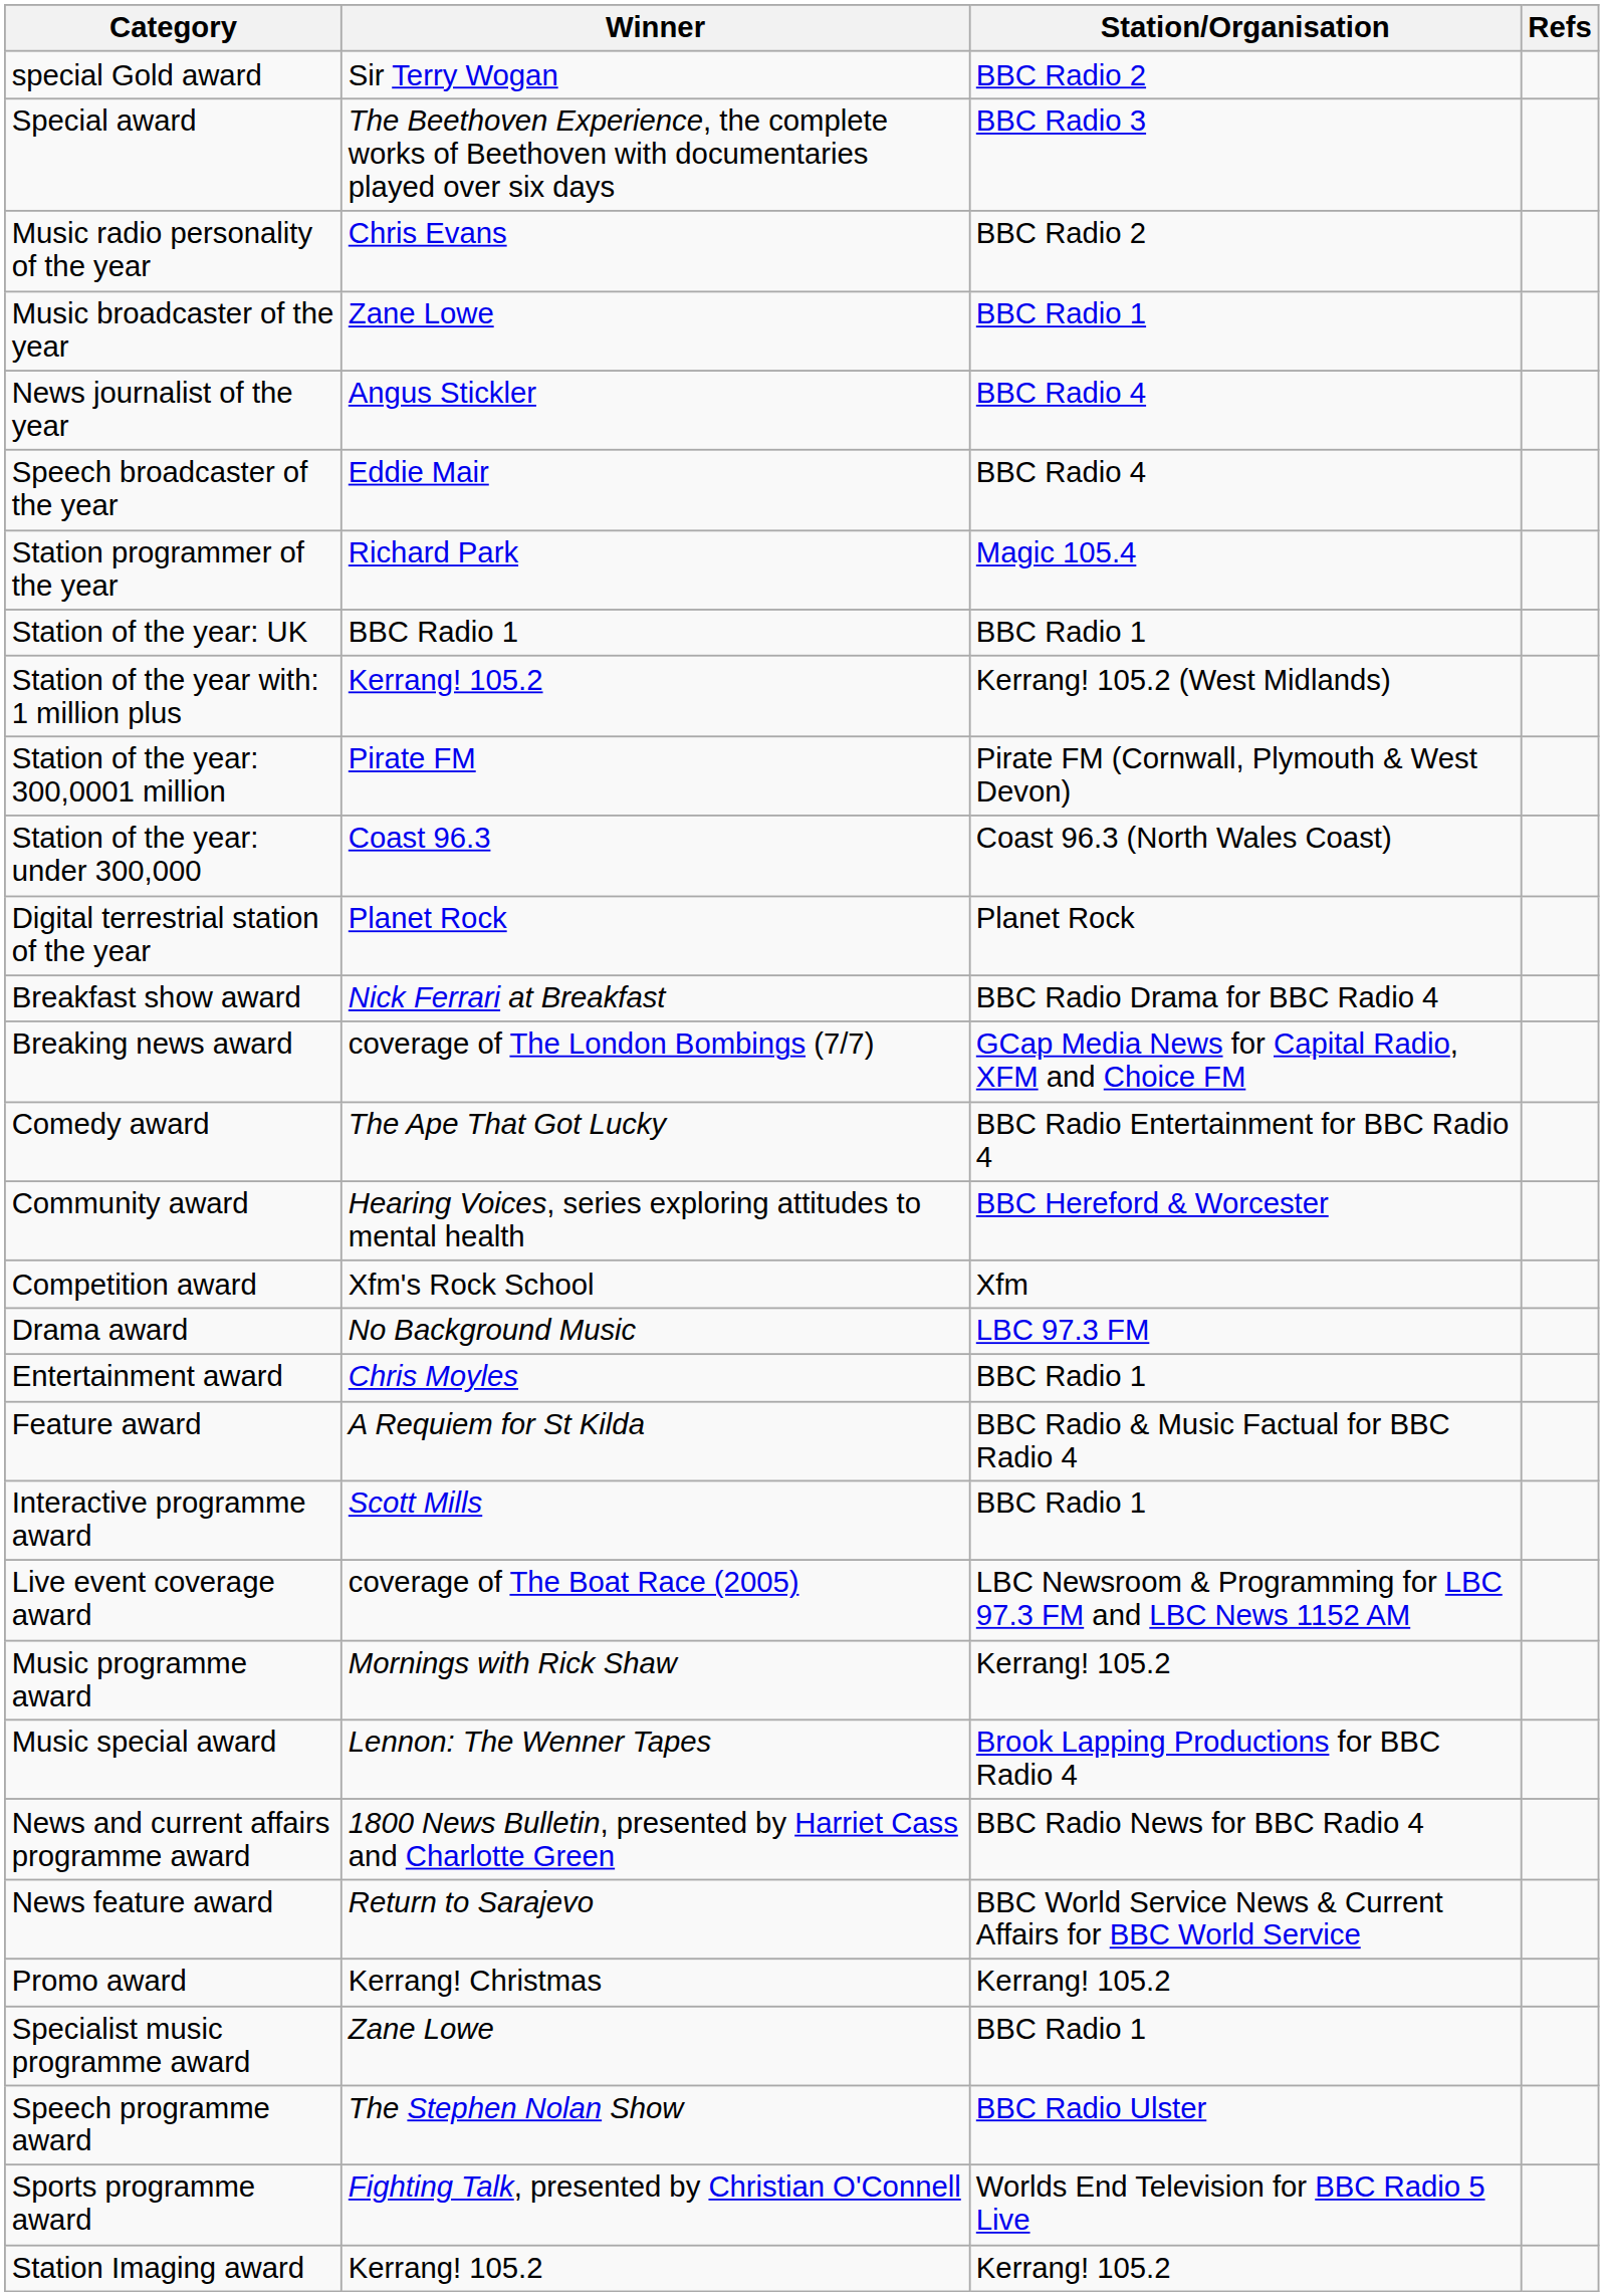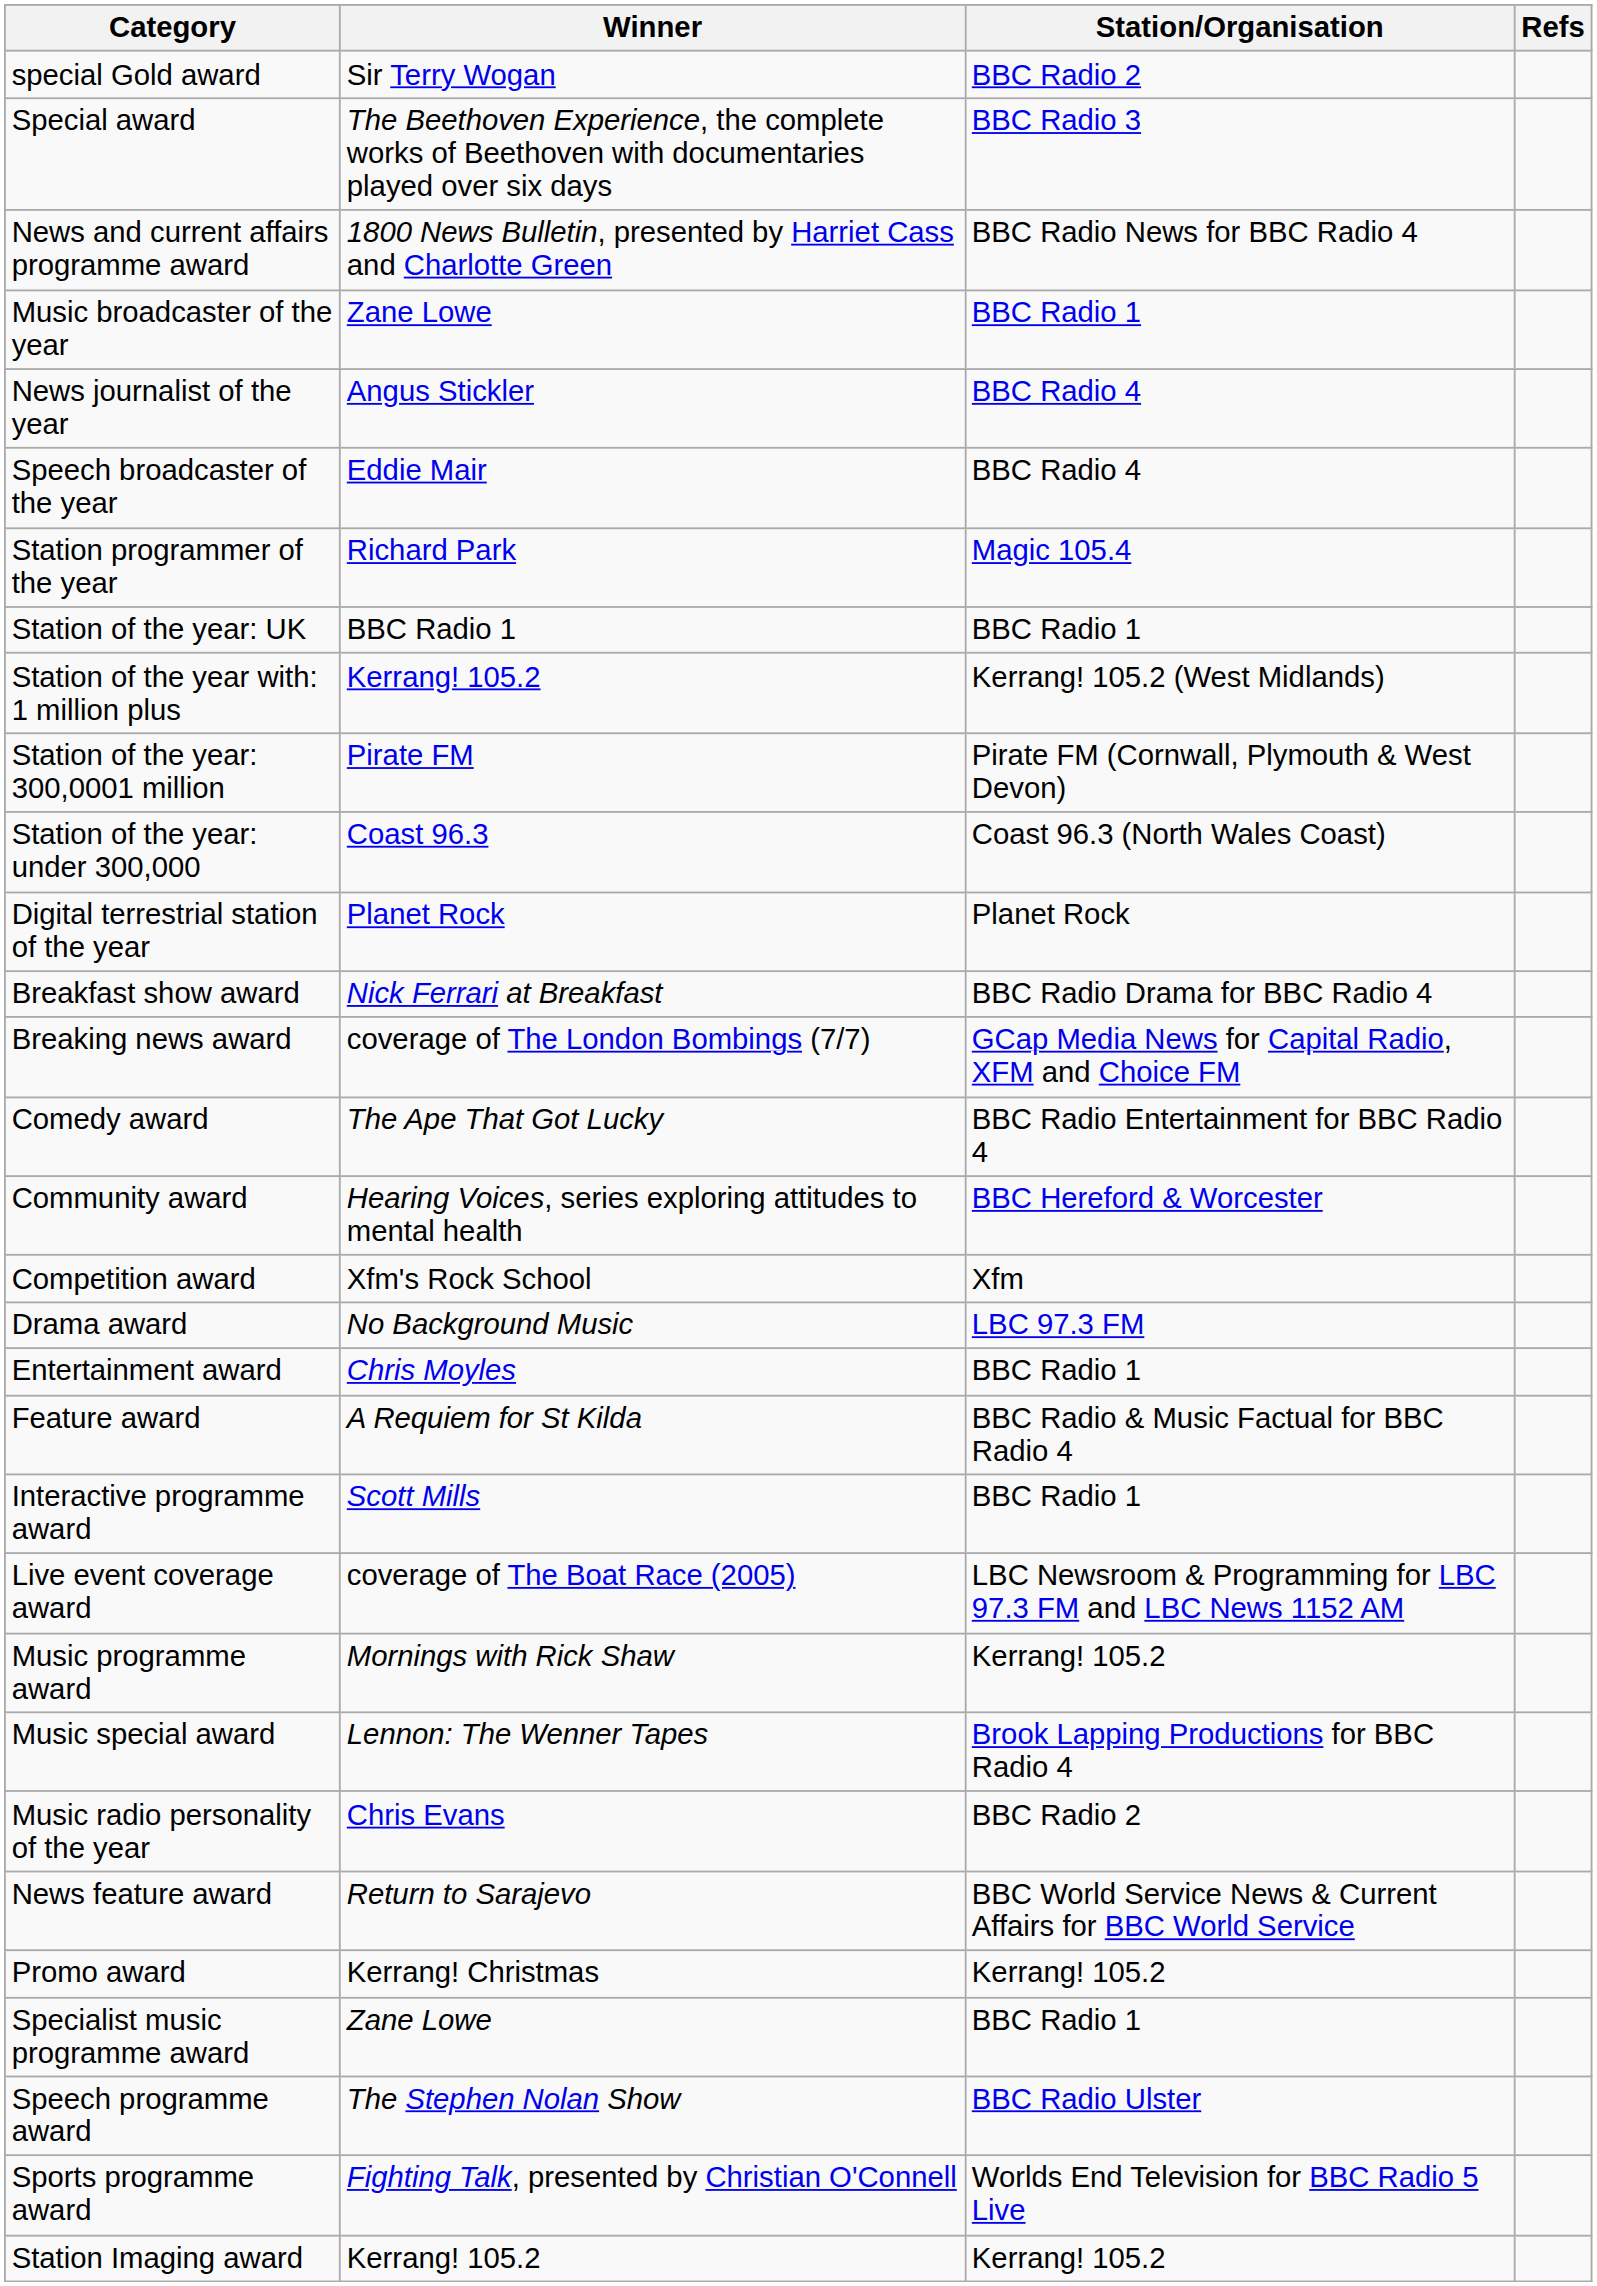 <table class="wikitable sortable">
 <tr>
 <th class=unsortable>Category</th>
 <th class=unsortable>Winner</th>
 <th>Station/Organisation</th>
 <th class=unsortable>Refs</th>
 </tr>
 <tr style="vertical-align: top;">
 <td>special Gold award</td>
 <td>Sir <a href='#'>Terry Wogan</a></td>
 <td><a href='#'>BBC Radio 2</a></td>
 <td></td>
 </tr>
 <tr style="vertical-align: top;">
 <td>Special award</td>
 <td><em>The Beethoven Experience</em>, the complete works of Beethoven with documentaries played over six days</td>
 <td><a href='#'>BBC Radio 3</a></td>
 <td></td>
 </tr>
 <tr style="vertical-align: top;">
-<td>Music radio personality of the year</td>
-<td><a href='#'>Chris Evans</a></td>
-<td>BBC Radio 2</td>
+<td>News and current affairs programme award</td>
+<td><em>1800 News Bulletin</em>, presented by <a href='#'>Harriet Cass</a> and <a href='#'>Charlotte Green</a></td>
+<td>BBC Radio News for BBC Radio 4</td>
 <td></td>
 </tr>
 <tr style="vertical-align: top;">
 <td>Music broadcaster of the year</td>
 <td><a href='#'>Zane Lowe</a></td>
 <td><a href='#'>BBC Radio 1</a></td>
 <td></td>
 </tr>
 <tr style="vertical-align: top;">
 <td>News journalist of the year</td>
 <td><a href='#'>Angus Stickler</a></td>
 <td><a href='#'>BBC Radio 4</a></td>
 <td></td>
 </tr>
 <tr style="vertical-align: top;">
 <td>Speech broadcaster of the year</td>
 <td><a href='#'>Eddie Mair</a></td>
 <td>BBC Radio 4</td>
 <td></td>
 </tr>
 <tr style="vertical-align: top;">
 <td>Station programmer of the year</td>
 <td><a href='#'>Richard Park</a></td>
 <td><a href='#'>Magic 105.4</a></td>
 <td></td>
 </tr>
 <tr style="vertical-align: top;">
 <td>Station of the year: UK</td>
 <td>BBC Radio 1</td>
 <td>BBC Radio 1</td>
 <td></td>
 </tr>
 <tr style="vertical-align: top;">
 <td>Station of the year with: 1 million plus</td>
 <td><a href='#'>Kerrang! 105.2</a></td>
 <td>Kerrang! 105.2 (West Midlands)</td>
 <td></td>
 </tr>
 <tr style="vertical-align: top;">
 <td>Station of the year: 300,0001 million</td>
 <td><a href='#'>Pirate FM</a></td>
 <td>Pirate FM (Cornwall, Plymouth & West Devon)</td>
 <td></td>
 </tr>
 <tr style="vertical-align: top;">
 <td>Station of the year: under 300,000</td>
 <td><a href='#'>Coast 96.3</a></td>
 <td>Coast 96.3 (North Wales Coast)</td>
 <td></td>
 </tr>
 <tr style="vertical-align: top;">
 <td>Digital terrestrial station of the year</td>
 <td><a href='#'>Planet Rock</a></td>
 <td>Planet Rock</td>
 <td></td>
 </tr>
 <tr style="vertical-align: top;">
 <td>Breakfast show award</td>
 <td><em><a href='#'>Nick Ferrari</a> at Breakfast</em></td>
 <td>BBC Radio Drama for BBC Radio 4</td>
 <td></td>
 </tr>
 <tr style="vertical-align: top;">
 <td>Breaking news award</td>
 <td>coverage of <a href='#'>The London Bombings</a> (7/7)</td>
 <td><a href='#'>GCap Media News</a> for <a href='#'>Capital Radio</a>, <a href='#'>XFM</a> and <a href='#'>Choice FM</a></td>
 <td></td>
 </tr>
 <tr style="vertical-align: top;">
 <td>Comedy award</td>
 <td><em>The Ape That Got Lucky</em></td>
 <td>BBC Radio Entertainment for BBC Radio 4</td>
 <td></td>
 </tr>
 <tr style="vertical-align: top;">
 <td>Community award</td>
 <td><em>Hearing Voices</em>, series exploring attitudes to mental health</td>
 <td><a href='#'>BBC Hereford & Worcester</a></td>
 <td></td>
 </tr>
 <tr style="vertical-align: top;">
 <td>Competition award</td>
 <td>Xfm's Rock School</td>
 <td>Xfm</td>
 <td></td>
 </tr>
 <tr style="vertical-align: top;">
 <td>Drama award</td>
 <td><em>No Background Music</em></td>
 <td><a href='#'>LBC 97.3 FM</a></td>
 <td></td>
 </tr>
 <tr style="vertical-align: top;">
 <td>Entertainment award</td>
 <td><em><a href='#'>Chris Moyles</a></em></td>
 <td>BBC Radio 1</td>
 <td></td>
 </tr>
 <tr style="vertical-align: top;">
 <td>Feature award</td>
 <td><em>A Requiem for St Kilda</em></td>
 <td>BBC Radio & Music Factual for BBC Radio 4</td>
 <td></td>
 </tr>
 <tr style="vertical-align: top;">
 <td>Interactive programme award</td>
 <td><em><a href='#'>Scott Mills</a></em></td>
 <td>BBC Radio 1</td>
 <td></td>
 </tr>
 <tr style="vertical-align: top;">
 <td>Live event coverage award</td>
 <td>coverage of <a href='#'>The Boat Race (2005)</a></td>
 <td>LBC Newsroom & Programming for <a href='#'>LBC 97.3 FM</a> and <a href='#'>LBC News 1152 AM</a></td>
 <td></td>
 </tr>
 <tr style="vertical-align: top;">
 <td>Music programme award</td>
 <td><em>Mornings with Rick Shaw</em></td>
 <td>Kerrang! 105.2</td>
 <td></td>
 </tr>
 <tr style="vertical-align: top;">
 <td>Music special award</td>
 <td><em>Lennon: The Wenner Tapes</em></td>
 <td><a href='#'>Brook Lapping Productions</a> for BBC Radio 4</td>
 <td></td>
 </tr>
 <tr style="vertical-align: top;">
-<td>News and current affairs programme award</td>
-<td><em>1800 News Bulletin</em>, presented by <a href='#'>Harriet Cass</a> and <a href='#'>Charlotte Green</a></td>
-<td>BBC Radio News for BBC Radio 4</td>
+<td>Music radio personality of the year</td>
+<td><a href='#'>Chris Evans</a></td>
+<td>BBC Radio 2</td>
 <td></td>
 </tr>
 <tr style="vertical-align: top;">
 <td>News feature award</td>
 <td><em>Return to Sarajevo</em></td>
 <td>BBC World Service News & Current Affairs for <a href='#'>BBC World Service</a></td>
 <td></td>
 </tr>
 <tr style="vertical-align: top;">
 <td>Promo award</td>
 <td>Kerrang! Christmas</td>
 <td>Kerrang! 105.2</td>
 <td></td>
 </tr>
 <tr style="vertical-align: top;">
 <td>Specialist music programme award</td>
 <td><em>Zane Lowe</em></td>
 <td>BBC Radio 1</td>
 <td></td>
 </tr>
 <tr style="vertical-align: top;">
 <td>Speech programme award</td>
 <td><em>The <a href='#'>Stephen Nolan</a> Show</em></td>
 <td><a href='#'>BBC Radio Ulster</a></td>
 <td></td>
 </tr>
 <tr style="vertical-align: top;">
 <td>Sports programme award</td>
 <td><em><a href='#'>Fighting Talk</a></em>, presented by <a href='#'>Christian O'Connell</a></td>
 <td>Worlds End Television for <a href='#'>BBC Radio 5 Live</a></td>
 <td></td>
 </tr>
 <tr style="vertical-align: top;">
 <td>Station Imaging award</td>
 <td>Kerrang! 105.2</td>
 <td>Kerrang! 105.2</td>
 <td></td>
 </tr>
 </table>
